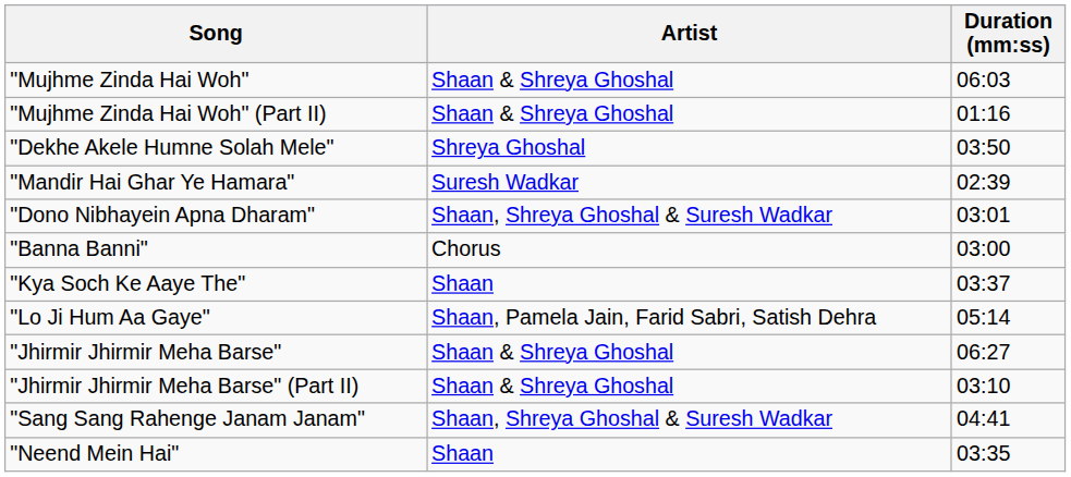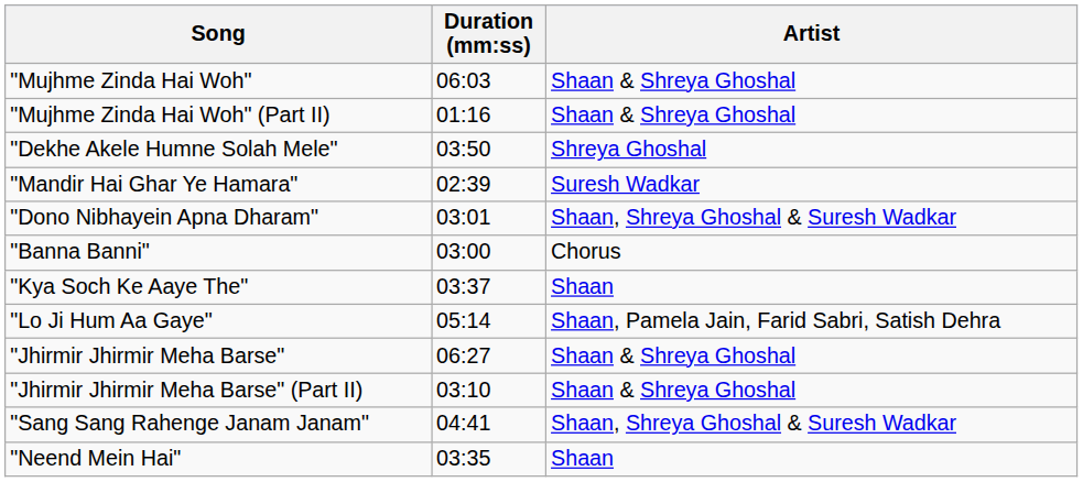 <table class="wikitable" width="50%">
 <tr bgcolor="#d1e4fd">
 <th>Song</th>
+<th>Duration <br>(mm:ss)</th>
 <th>Artist</th>
-<th>Duration <br>(mm:ss)</th>
 </tr>
 <tr>
 <td>"Mujhme Zinda Hai Woh"</td>
+<td>06:03</td>
 <td><a href='#'>Shaan</a> & <a href='#'>Shreya Ghoshal</a></td>
-<td>06:03</td>
 </tr>
 <tr>
 <td>"Mujhme Zinda Hai Woh" (Part II)</td>
+<td>01:16</td>
 <td><a href='#'>Shaan</a> & <a href='#'>Shreya Ghoshal</a></td>
-<td>01:16</td>
 </tr>
 <tr>
 <td>"Dekhe Akele Humne Solah Mele"</td>
+<td>03:50</td>
 <td><a href='#'>Shreya Ghoshal</a></td>
-<td>03:50</td>
 </tr>
 <tr>
 <td>"Mandir Hai Ghar Ye Hamara"</td>
+<td>02:39</td>
 <td><a href='#'>Suresh Wadkar</a></td>
-<td>02:39</td>
 </tr>
 <tr>
 <td>"Dono Nibhayein Apna Dharam"</td>
+<td>03:01</td>
 <td><a href='#'>Shaan</a>, <a href='#'>Shreya Ghoshal</a> & <a href='#'>Suresh Wadkar</a></td>
-<td>03:01</td>
 </tr>
 <tr>
 <td>"Banna Banni"</td>
+<td>03:00</td>
 <td>Chorus</td>
-<td>03:00</td>
 </tr>
 <tr>
 <td>"Kya Soch Ke Aaye The"</td>
+<td>03:37</td>
 <td><a href='#'>Shaan</a></td>
-<td>03:37</td>
 </tr>
 <tr>
 <td>"Lo Ji Hum Aa Gaye"</td>
+<td>05:14</td>
 <td><a href='#'>Shaan</a>, Pamela Jain, Farid Sabri, Satish Dehra</td>
-<td>05:14</td>
 </tr>
 <tr>
 <td>"Jhirmir Jhirmir Meha Barse"</td>
+<td>06:27</td>
 <td><a href='#'>Shaan</a> & <a href='#'>Shreya Ghoshal</a></td>
-<td>06:27</td>
 </tr>
 <tr>
 <td>"Jhirmir Jhirmir Meha Barse" (Part II)</td>
+<td>03:10</td>
 <td><a href='#'>Shaan</a> & <a href='#'>Shreya Ghoshal</a></td>
-<td>03:10</td>
 </tr>
 <tr>
 <td>"Sang Sang Rahenge Janam Janam"</td>
+<td>04:41</td>
 <td><a href='#'>Shaan</a>, <a href='#'>Shreya Ghoshal</a> & <a href='#'>Suresh Wadkar</a></td>
-<td>04:41</td>
 </tr>
 <tr>
 <td>"Neend Mein Hai"</td>
+<td>03:35</td>
 <td><a href='#'>Shaan</a></td>
-<td>03:35</td>
 </tr>
 </table>
